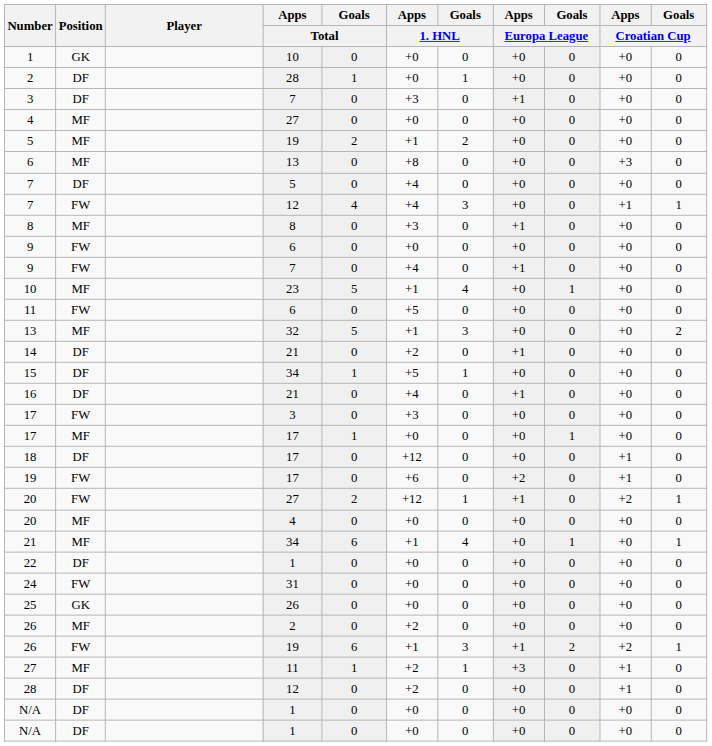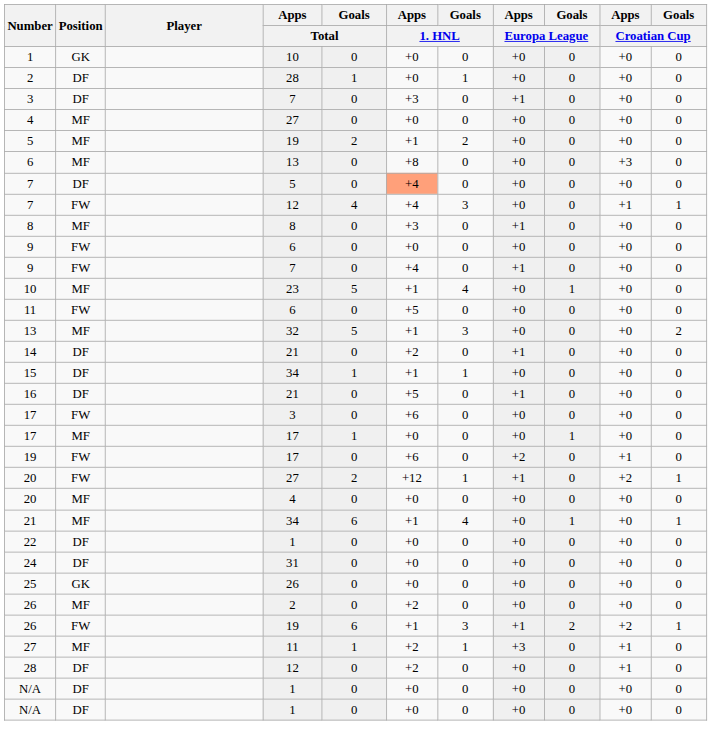 <table class="wikitable sortable" style="font-size: 95%; text-align: center;">
 <tr>
 <th width=40  rowspan="2" align="center">Number</th>
 <th width=40  rowspan="2" align="center">Position</th>
 <th width=180 rowspan="2" align="center">Player</th>
 <th>Apps</th>
 <th>Goals</th>
 <th>Apps</th>
 <th>Goals</th>
 <th>Apps</th>
 <th>Goals</th>
 <th>Apps</th>
 <th>Goals</th>
 </tr>
 <tr>
 <th class="unsortable" width=140 colspan="2" align="center">Total</th>
 <th class="unsortable" width=120 colspan="2" align="center"><a href='#'>1. HNL</a></th>
 <th class="unsortable" width=120 colspan="2" align="center"><a href='#'>Europa League</a></th>
 <th class="unsortable" width=120 colspan="2" align="center"><a href='#'>Croatian Cup</a></th>
 </tr>
 <tr>
 <td>1</td>
 <td>GK</td>
 <td style="text-align:left;"> </td>
 <td style="background: #F0F0F0">10</td>
 <td style="background: #F0F0F0">0</td>
 <td>+0</td>
 <td>0</td>
 <td style="background: #F0F0F0">+0</td>
 <td style="background: #F0F0F0">0</td>
 <td>+0</td>
 <td>0</td>
 </tr>
 <tr>
 <td>2</td>
 <td>DF</td>
 <td style="text-align:left;"> </td>
 <td style="background: #F0F0F0">28</td>
 <td style="background: #F0F0F0">1</td>
 <td>+0</td>
 <td>1</td>
 <td style="background: #F0F0F0">+0</td>
 <td style="background: #F0F0F0">0</td>
 <td>+0</td>
 <td>0</td>
 </tr>
 <tr>
 <td>3</td>
 <td>DF</td>
 <td style="text-align:left;"> </td>
 <td style="background: #F0F0F0">7</td>
 <td style="background: #F0F0F0">0</td>
 <td>+3</td>
 <td>0</td>
 <td style="background: #F0F0F0">+1</td>
 <td style="background: #F0F0F0">0</td>
 <td>+0</td>
 <td>0</td>
 </tr>
 <tr>
 <td>4</td>
 <td>MF</td>
 <td style="text-align:left;"> </td>
 <td style="background: #F0F0F0">27</td>
 <td style="background: #F0F0F0">0</td>
 <td>+0</td>
 <td>0</td>
 <td style="background: #F0F0F0">+0</td>
 <td style="background: #F0F0F0">0</td>
 <td>+0</td>
 <td>0</td>
 </tr>
 <tr>
 <td>5</td>
 <td>MF</td>
 <td style="text-align:left;"> </td>
 <td style="background: #F0F0F0">19</td>
 <td style="background: #F0F0F0">2</td>
 <td>+1</td>
 <td>2</td>
 <td style="background: #F0F0F0">+0</td>
 <td style="background: #F0F0F0">0</td>
 <td>+0</td>
 <td>0</td>
 </tr>
 <tr>
 <td>6</td>
 <td>MF</td>
 <td style="text-align:left;"> </td>
 <td style="background: #F0F0F0">13</td>
 <td style="background: #F0F0F0">0</td>
 <td>+8</td>
 <td>0</td>
 <td style="background: #F0F0F0">+0</td>
 <td style="background: #F0F0F0">0</td>
 <td>+3</td>
 <td>0</td>
 </tr>
 <tr>
 <td>7</td>
 <td>DF</td>
 <td style="text-align:left;"> </td>
 <td style="background: #F0F0F0">5</td>
 <td style="background: #F0F0F0">0</td>
-<td>+4</td>
+<td style="background: lightsalmon;">+4</td>
 <td>0</td>
 <td style="background: #F0F0F0">+0</td>
 <td style="background: #F0F0F0">0</td>
 <td>+0</td>
 <td>0</td>
 </tr>
 <tr>
 <td>7</td>
 <td>FW</td>
 <td style="text-align:left;"> </td>
 <td style="background: #F0F0F0">12</td>
 <td style="background: #F0F0F0">4</td>
 <td>+4</td>
 <td>3</td>
 <td style="background: #F0F0F0">+0</td>
 <td style="background: #F0F0F0">0</td>
 <td>+1</td>
 <td>1</td>
 </tr>
 <tr>
 <td>8</td>
 <td>MF</td>
 <td style="text-align:left;"> </td>
 <td style="background: #F0F0F0">8</td>
 <td style="background: #F0F0F0">0</td>
 <td>+3</td>
 <td>0</td>
 <td style="background: #F0F0F0">+1</td>
 <td style="background: #F0F0F0">0</td>
 <td>+0</td>
 <td>0</td>
 </tr>
 <tr>
 <td>9</td>
 <td>FW</td>
 <td style="text-align:left;"> </td>
 <td style="background: #F0F0F0">6</td>
 <td style="background: #F0F0F0">0</td>
 <td>+0</td>
 <td>0</td>
 <td style="background: #F0F0F0">+0</td>
 <td style="background: #F0F0F0">0</td>
 <td>+0</td>
 <td>0</td>
 </tr>
 <tr>
 <td>9</td>
 <td>FW</td>
 <td style="text-align:left;"> </td>
 <td style="background: #F0F0F0">7</td>
 <td style="background: #F0F0F0">0</td>
 <td>+4</td>
 <td>0</td>
 <td style="background: #F0F0F0">+1</td>
 <td style="background: #F0F0F0">0</td>
 <td>+0</td>
 <td>0</td>
 </tr>
 <tr>
 <td>10</td>
 <td>MF</td>
 <td style="text-align:left;"> </td>
 <td style="background: #F0F0F0">23</td>
 <td style="background: #F0F0F0">5</td>
 <td>+1</td>
 <td>4</td>
 <td style="background: #F0F0F0">+0</td>
 <td style="background: #F0F0F0">1</td>
 <td>+0</td>
 <td>0</td>
 </tr>
 <tr>
 <td>11</td>
 <td>FW</td>
 <td style="text-align:left;"> </td>
 <td style="background: #F0F0F0">6</td>
 <td style="background: #F0F0F0">0</td>
 <td>+5</td>
 <td>0</td>
 <td style="background: #F0F0F0">+0</td>
 <td style="background: #F0F0F0">0</td>
 <td>+0</td>
 <td>0</td>
 </tr>
 <tr>
 <td>13</td>
 <td>MF</td>
 <td style="text-align:left;"> </td>
 <td style="background: #F0F0F0">32</td>
 <td style="background: #F0F0F0">5</td>
 <td>+1</td>
 <td>3</td>
 <td style="background: #F0F0F0">+0</td>
 <td style="background: #F0F0F0">0</td>
 <td>+0</td>
 <td>2</td>
 </tr>
 <tr>
 <td>14</td>
 <td>DF</td>
 <td style="text-align:left;"> </td>
 <td style="background: #F0F0F0">21</td>
 <td style="background: #F0F0F0">0</td>
 <td>+2</td>
 <td>0</td>
 <td style="background: #F0F0F0">+1</td>
 <td style="background: #F0F0F0">0</td>
 <td>+0</td>
 <td>0</td>
 </tr>
 <tr>
 <td>15</td>
 <td>DF</td>
 <td style="text-align:left;"> </td>
 <td style="background: #F0F0F0">34</td>
 <td style="background: #F0F0F0">1</td>
-<td>+5</td>
+<td>+1</td>
 <td>1</td>
 <td style="background: #F0F0F0">+0</td>
 <td style="background: #F0F0F0">0</td>
 <td>+0</td>
 <td>0</td>
 </tr>
 <tr>
 <td>16</td>
 <td>DF</td>
 <td style="text-align:left;"> </td>
 <td style="background: #F0F0F0">21</td>
 <td style="background: #F0F0F0">0</td>
-<td>+4</td>
+<td>+5</td>
 <td>0</td>
 <td style="background: #F0F0F0">+1</td>
 <td style="background: #F0F0F0">0</td>
 <td>+0</td>
 <td>0</td>
 </tr>
 <tr>
 <td>17</td>
 <td>FW</td>
 <td style="text-align:left;"> </td>
 <td style="background: #F0F0F0">3</td>
 <td style="background: #F0F0F0">0</td>
-<td>+3</td>
+<td>+6</td>
 <td>0</td>
 <td style="background: #F0F0F0">+0</td>
 <td style="background: #F0F0F0">0</td>
 <td>+0</td>
 <td>0</td>
 </tr>
 <tr>
 <td>17</td>
 <td>MF</td>
 <td style="text-align:left;"> </td>
 <td style="background: #F0F0F0">17</td>
 <td style="background: #F0F0F0">1</td>
 <td>+0</td>
 <td>0</td>
 <td style="background: #F0F0F0">+0</td>
 <td style="background: #F0F0F0">1</td>
 <td>+0</td>
-<td>0</td>
-</tr>
-<tr>
-<td>18</td>
-<td>DF</td>
-<td style="text-align:left;"> </td>
-<td style="background: #F0F0F0">17</td>
-<td style="background: #F0F0F0">0</td>
-<td>+12</td>
-<td>0</td>
-<td style="background: #F0F0F0">+0</td>
-<td style="background: #F0F0F0">0</td>
-<td>+1</td>
 <td>0</td>
 </tr>
 <tr>
 <td>19</td>
 <td>FW</td>
 <td style="text-align:left;"> </td>
 <td style="background: #F0F0F0">17</td>
 <td style="background: #F0F0F0">0</td>
 <td>+6</td>
 <td>0</td>
 <td style="background: #F0F0F0">+2</td>
 <td style="background: #F0F0F0">0</td>
 <td>+1</td>
 <td>0</td>
 </tr>
 <tr>
 <td>20</td>
 <td>FW</td>
 <td style="text-align:left;"> </td>
 <td style="background: #F0F0F0">27</td>
 <td style="background: #F0F0F0">2</td>
 <td>+12</td>
 <td>1</td>
 <td style="background: #F0F0F0">+1</td>
 <td style="background: #F0F0F0">0</td>
 <td>+2</td>
 <td>1</td>
 </tr>
 <tr>
 <td>20</td>
 <td>MF</td>
 <td style="text-align:left;"> </td>
 <td style="background: #F0F0F0">4</td>
 <td style="background: #F0F0F0">0</td>
 <td>+0</td>
 <td>0</td>
 <td style="background: #F0F0F0">+0</td>
 <td style="background: #F0F0F0">0</td>
 <td>+0</td>
 <td>0</td>
 </tr>
 <tr>
 <td>21</td>
 <td>MF</td>
 <td style="text-align:left;"> </td>
 <td style="background: #F0F0F0">34</td>
 <td style="background: #F0F0F0">6</td>
 <td>+1</td>
 <td>4</td>
 <td style="background: #F0F0F0">+0</td>
 <td style="background: #F0F0F0">1</td>
 <td>+0</td>
 <td>1</td>
 </tr>
 <tr>
 <td>22</td>
 <td>DF</td>
 <td style="text-align:left;"> </td>
 <td style="background: #F0F0F0">1</td>
 <td style="background: #F0F0F0">0</td>
 <td>+0</td>
 <td>0</td>
 <td style="background: #F0F0F0">+0</td>
 <td style="background: #F0F0F0">0</td>
 <td>+0</td>
 <td>0</td>
 </tr>
 <tr>
 <td>24</td>
-<td>FW</td>
+<td>DF</td>
 <td style="text-align:left;"> </td>
 <td style="background: #F0F0F0">31</td>
 <td style="background: #F0F0F0">0</td>
 <td>+0</td>
 <td>0</td>
 <td style="background: #F0F0F0">+0</td>
 <td style="background: #F0F0F0">0</td>
 <td>+0</td>
 <td>0</td>
 </tr>
 <tr>
 <td>25</td>
 <td>GK</td>
 <td style="text-align:left;"> </td>
 <td style="background: #F0F0F0">26</td>
 <td style="background: #F0F0F0">0</td>
 <td>+0</td>
 <td>0</td>
 <td style="background: #F0F0F0">+0</td>
 <td style="background: #F0F0F0">0</td>
 <td>+0</td>
 <td>0</td>
 </tr>
 <tr>
 <td>26</td>
 <td>MF</td>
 <td style="text-align:left;"> </td>
 <td style="background: #F0F0F0">2</td>
 <td style="background: #F0F0F0">0</td>
 <td>+2</td>
 <td>0</td>
 <td style="background: #F0F0F0">+0</td>
 <td style="background: #F0F0F0">0</td>
 <td>+0</td>
 <td>0</td>
 </tr>
 <tr>
 <td>26</td>
 <td>FW</td>
 <td style="text-align:left;"> </td>
 <td style="background: #F0F0F0">19</td>
 <td style="background: #F0F0F0">6</td>
 <td>+1</td>
 <td>3</td>
 <td style="background: #F0F0F0">+1</td>
 <td style="background: #F0F0F0">2</td>
 <td>+2</td>
 <td>1</td>
 </tr>
 <tr>
 <td>27</td>
 <td>MF</td>
 <td style="text-align:left;"> </td>
 <td style="background: #F0F0F0">11</td>
 <td style="background: #F0F0F0">1</td>
 <td>+2</td>
 <td>1</td>
 <td style="background: #F0F0F0">+3</td>
 <td style="background: #F0F0F0">0</td>
 <td>+1</td>
 <td>0</td>
 </tr>
 <tr>
 <td>28</td>
 <td>DF</td>
 <td style="text-align:left;"> </td>
 <td style="background: #F0F0F0">12</td>
 <td style="background: #F0F0F0">0</td>
 <td>+2</td>
 <td>0</td>
 <td style="background: #F0F0F0">+0</td>
 <td style="background: #F0F0F0">0</td>
 <td>+1</td>
 <td>0</td>
 </tr>
 <tr>
 <td>N/A</td>
 <td>DF</td>
 <td style="text-align:left;"> </td>
 <td style="background: #F0F0F0">1</td>
 <td style="background: #F0F0F0">0</td>
 <td>+0</td>
 <td>0</td>
 <td style="background: #F0F0F0">+0</td>
 <td style="background: #F0F0F0">0</td>
 <td>+0</td>
 <td>0</td>
 </tr>
 <tr>
 <td>N/A</td>
 <td>DF</td>
 <td style="text-align:left;"> </td>
 <td style="background: #F0F0F0">1</td>
 <td style="background: #F0F0F0">0</td>
 <td>+0</td>
 <td>0</td>
 <td style="background: #F0F0F0">+0</td>
 <td style="background: #F0F0F0">0</td>
 <td>+0</td>
 <td>0</td>
 </tr>
 </table>
